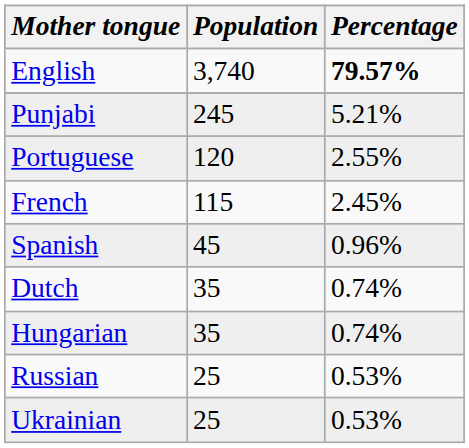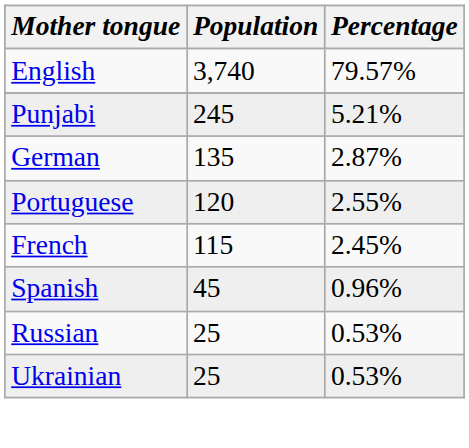 <table class="wikitable" style="float:left;">
 <tr style="background:darkGrey;">
 <th><em>Mother tongue</em></th>
 <th><em>Population</em></th>
 <th><em>Percentage</em></th>
 </tr>
 <tr>
 <td><a href='#'>English</a></td>
 <td>3,740</td>
-<td><strong>79.57%</strong></td>
+<td>79.57%</td>
 </tr>
 <tr>
 </tr>
 <tr style="background:#efefef; color:black">
 <td><a href='#'>Punjabi</a></td>
 <td>245</td>
 <td>5.21%</td>
+</tr>
+<tr>
+<td><a href='#'>German</a></td>
+<td>135</td>
+<td>2.87%</td>
 </tr>
 <tr style="background:#efefef; color:black">
 <td><a href='#'>Portuguese</a></td>
 <td>120</td>
 <td>2.55%</td>
 </tr>
 <tr>
 <td><a href='#'>French</a></td>
 <td>115</td>
 <td>2.45%</td>
 </tr>
 <tr style="background:#efefef; color:black">
 <td><a href='#'>Spanish</a></td>
 <td>45</td>
 <td>0.96%</td>
 </tr>
 <tr>
-<td><a href='#'>Dutch</a></td>
-<td>35</td>
-<td>0.74%</td>
-</tr>
-<tr style="background:#efefef; color:black">
-<td><a href='#'>Hungarian</a></td>
-<td>35</td>
-<td>0.74%</td>
-</tr>
-<tr>
 <td><a href='#'>Russian</a></td>
 <td>25</td>
 <td>0.53%</td>
 </tr>
 <tr style="background:#efefef; color:black">
 <td><a href='#'>Ukrainian</a></td>
 <td>25</td>
 <td>0.53%</td>
 </tr>
 </table>
